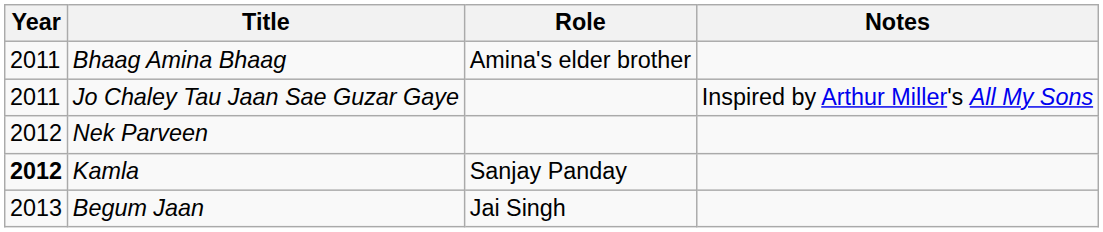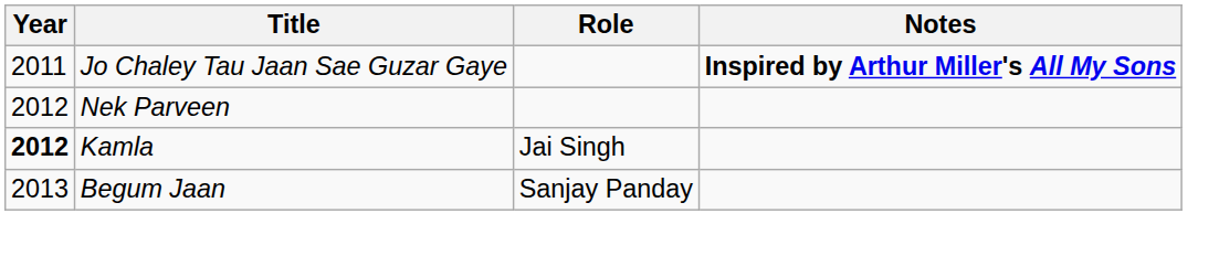 <table class="wikitable sortable">
 <tr>
 <th>Year</th>
 <th>Title</th>
 <th>Role</th>
 <th>Notes</th>
 </tr>
 <tr>
 <td>2011</td>
-<td><em>Bhaag Amina Bhaag</em></td>
-<td>Amina's elder brother</td>
-<td></td>
-</tr>
-<tr>
-<td>2011</td>
 <td><em>Jo Chaley Tau Jaan Sae Guzar Gaye</em></td>
 <td></td>
-<td>Inspired by <a href='#'>Arthur Miller</a>'s <em><a href='#'>All My Sons</a></em></td>
+<td><strong>Inspired by <a href='#'>Arthur Miller</a>'s <em><a href='#'>All My Sons</a></em></strong></td>
 </tr>
 <tr>
 <td>2012</td>
 <td><em>Nek Parveen</em></td>
 <td></td>
 <td></td>
 </tr>
 <tr>
 <td><strong>2012</strong></td>
 <td><em>Kamla</em></td>
-<td>Sanjay Panday</td>
+<td>Jai Singh</td>
 <td></td>
 </tr>
 <tr>
 <td>2013</td>
 <td><em>Begum Jaan</em></td>
-<td>Jai Singh</td>
+<td>Sanjay Panday</td>
 <td></td>
 </tr>
 </table>
